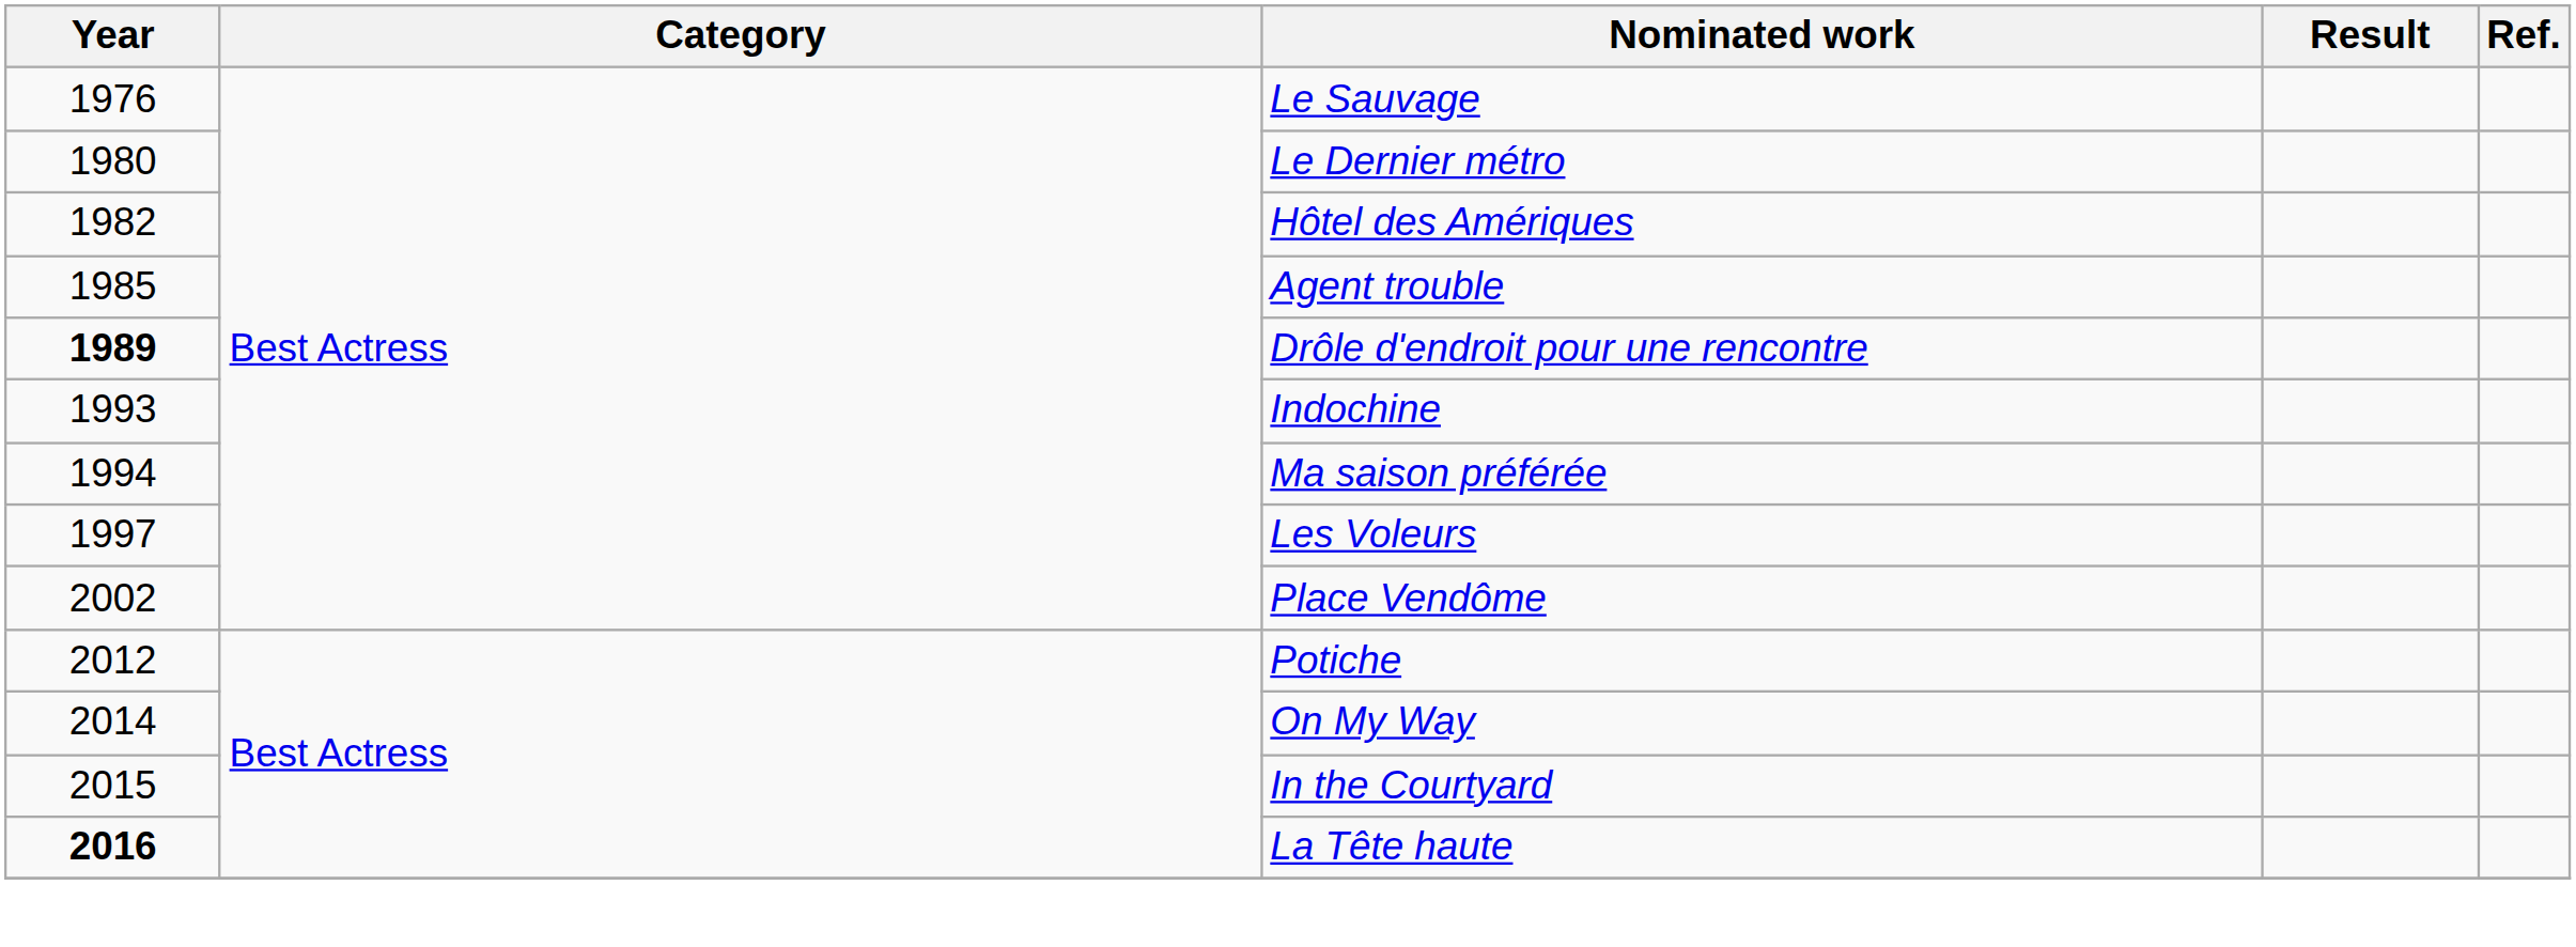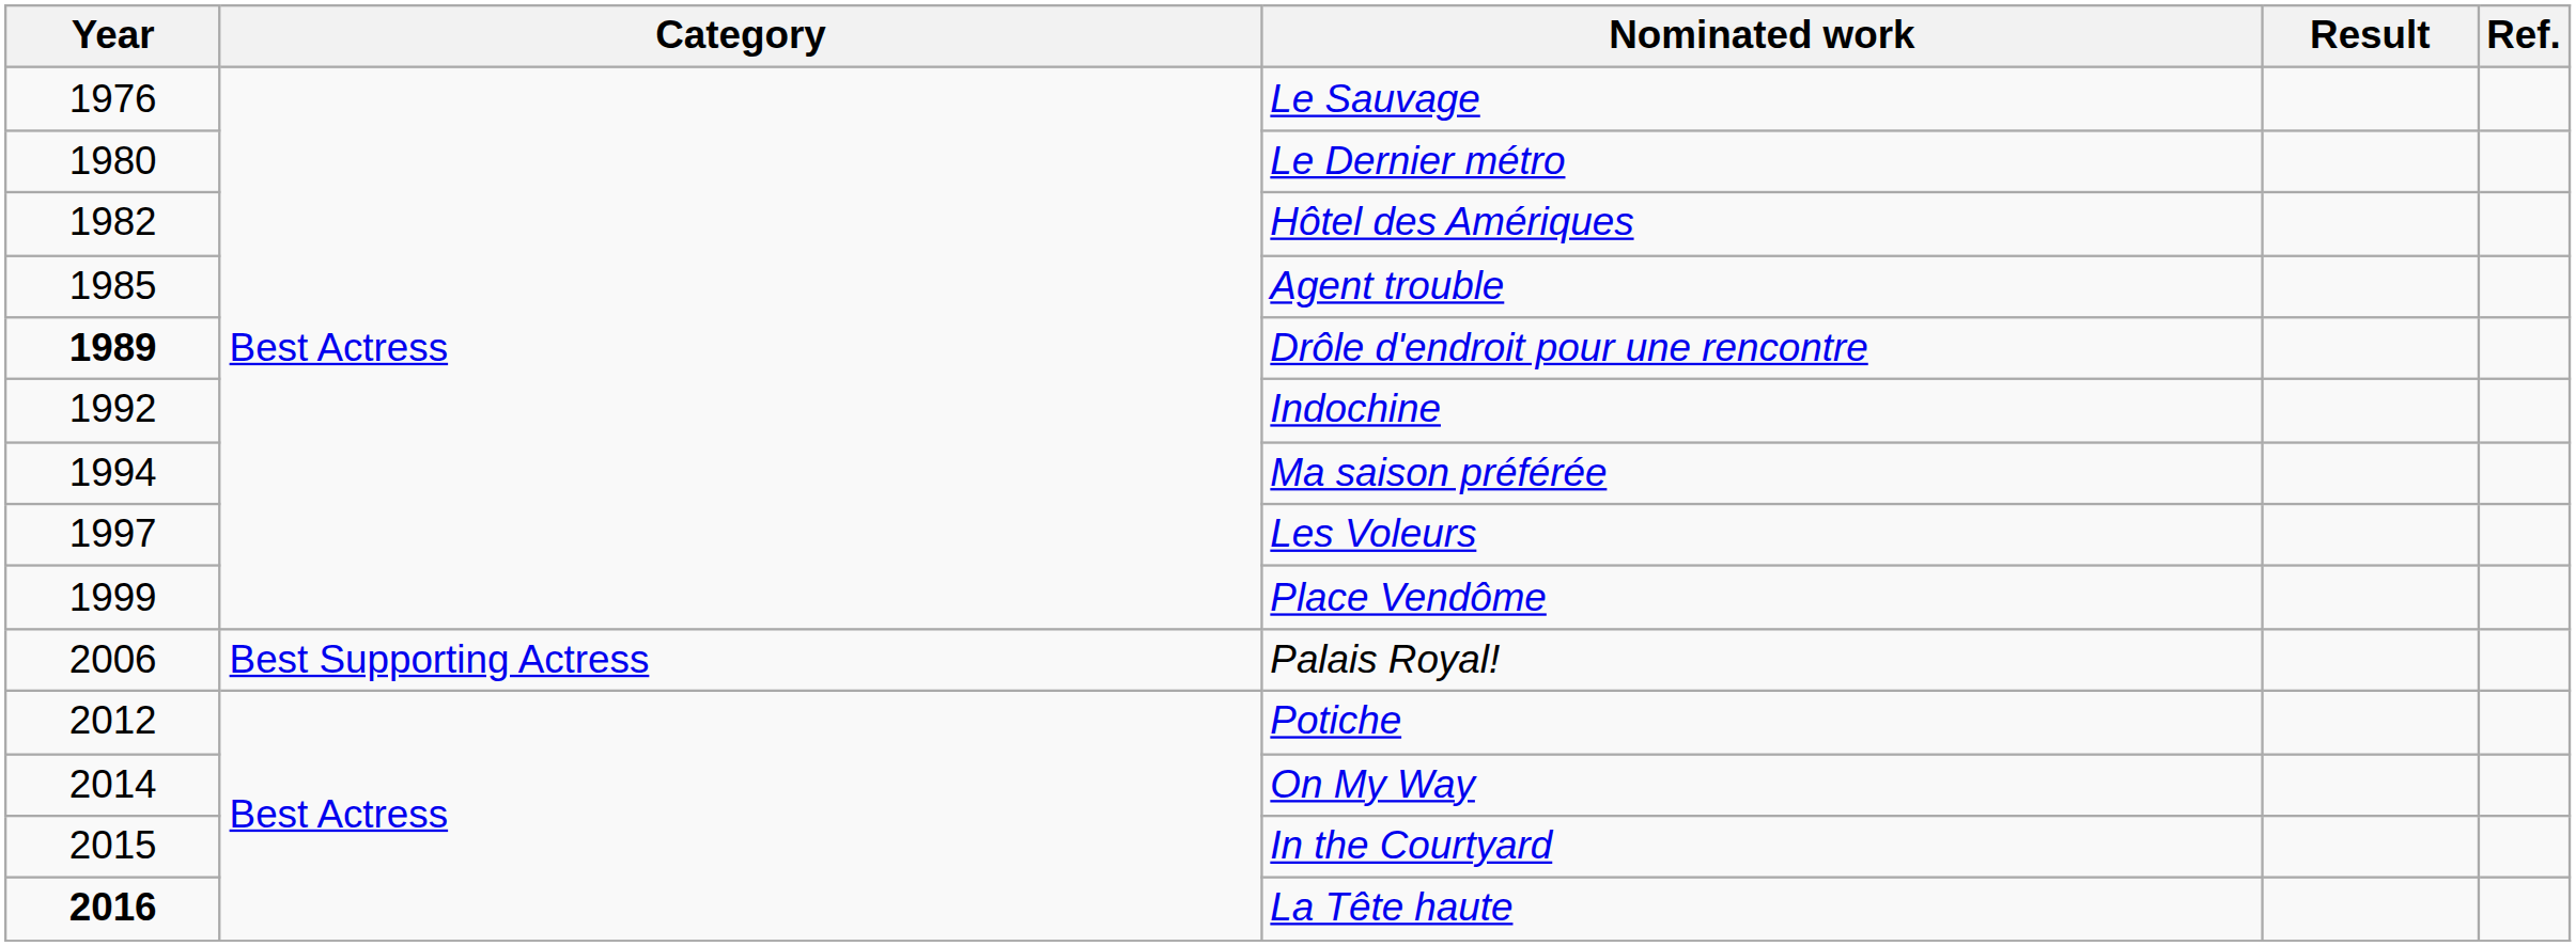 <table class=wikitable>
 <tr>
 <th scope="col" style="width:5em;">Year</th>
 <th scope="col" style="width:26em;">Category</th>
 <th scope="col" style="width:25em;">Nominated work</th>
 <th scope="col" style="width:5em;">Result</th>
 <th>Ref.</th>
 </tr>
 <tr>
 <td style="text-align:center;">1976</td>
 <td rowspan=9><a href='#'>Best Actress</a></td>
 <td><em><a href='#'>Le Sauvage</a></em></td>
 <td></td>
 <td></td>
 </tr>
 <tr>
 <td style="text-align:center;">1980</td>
 <td><em><a href='#'>Le Dernier métro</a></em></td>
 <td></td>
 <td></td>
 </tr>
 <tr>
 <td style="text-align:center;">1982</td>
 <td><em><a href='#'>Hôtel des Amériques</a></em></td>
 <td></td>
 <td></td>
 </tr>
 <tr>
 <td style="text-align:center;">1985</td>
 <td><em><a href='#'>Agent trouble</a></em></td>
 <td></td>
 <td></td>
 </tr>
 <tr>
 <td style="text-align:center;"><strong>1989</strong></td>
 <td><em><a href='#'>Drôle d'endroit pour une rencontre</a></em></td>
 <td></td>
 <td></td>
 </tr>
 <tr>
-<td style="text-align:center;">1993</td>
+<td style="text-align:center;">1992</td>
 <td><em><a href='#'>Indochine</a></em></td>
 <td></td>
 <td></td>
 </tr>
 <tr>
 <td style="text-align:center;">1994</td>
 <td><em><a href='#'>Ma saison préférée</a></em></td>
 <td></td>
 <td></td>
 </tr>
 <tr>
 <td style="text-align:center;">1997</td>
 <td><em><a href='#'>Les Voleurs</a></em></td>
 <td></td>
 <td></td>
 </tr>
 <tr>
-<td style="text-align:center;">2002</td>
+<td style="text-align:center;">1999</td>
 <td><em><a href='#'>Place Vendôme</a></em></td>
+<td></td>
+<td></td>
+</tr>
+<tr>
+<td style="text-align:center;">2006</td>
+<td><a href='#'>Best Supporting Actress</a></td>
+<td><em>Palais Royal!</em></td>
 <td></td>
 <td></td>
 </tr>
 <tr>
 <td style="text-align:center;">2012</td>
 <td rowspan=4><a href='#'>Best Actress</a></td>
 <td><em><a href='#'>Potiche</a></em></td>
 <td></td>
 <td></td>
 </tr>
 <tr>
 <td style="text-align:center;">2014</td>
 <td><em><a href='#'>On My Way</a></em></td>
 <td></td>
 <td></td>
 </tr>
 <tr>
 <td style="text-align:center;">2015</td>
 <td><em><a href='#'>In the Courtyard</a></em></td>
 <td></td>
 <td></td>
 </tr>
 <tr>
 <td style="text-align:center;"><strong>2016</strong></td>
 <td><em><a href='#'>La Tête haute</a></em></td>
 <td></td>
 <td></td>
 </tr>
 <tr>
 </tr>
 </table>
